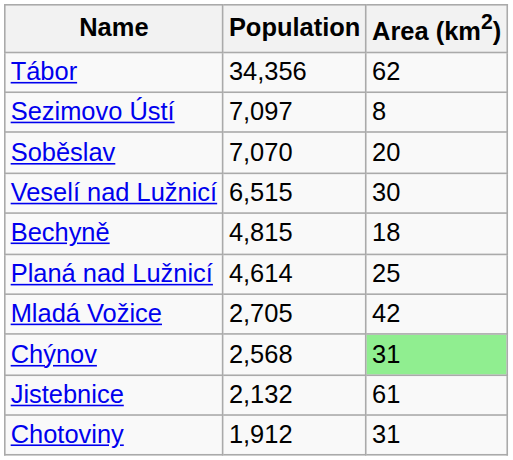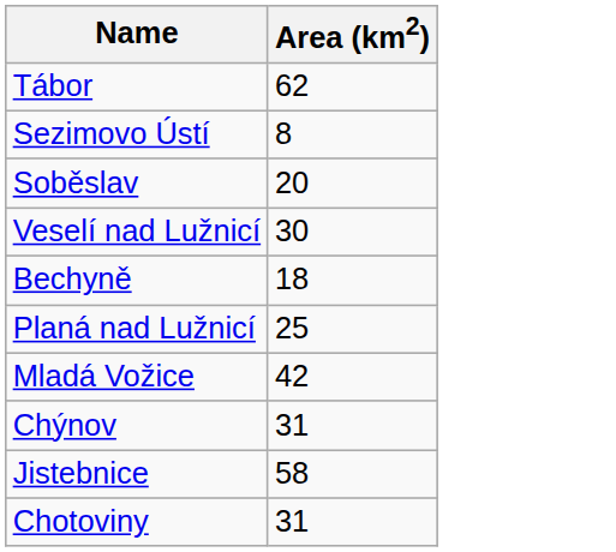 <table class="wikitable sortable">
 <tr>
 <th>Name</th>
-<th>Population</th>
 <th>Area (km<sup>2</sup>)</th>
 </tr>
 <tr>
 <td><a href='#'>Tábor</a></td>
-<td>34,356</td>
 <td>62</td>
 </tr>
 <tr>
 <td><a href='#'>Sezimovo Ústí</a></td>
-<td>7,097</td>
 <td>8</td>
 </tr>
 <tr>
 <td><a href='#'>Soběslav</a></td>
-<td>7,070</td>
 <td>20</td>
 </tr>
 <tr>
 <td><a href='#'>Veselí nad Lužnicí</a></td>
-<td>6,515</td>
 <td>30</td>
 </tr>
 <tr>
 <td><a href='#'>Bechyně</a></td>
-<td>4,815</td>
 <td>18</td>
 </tr>
 <tr>
 <td><a href='#'>Planá nad Lužnicí</a></td>
-<td>4,614</td>
 <td>25</td>
 </tr>
 <tr>
 <td><a href='#'>Mladá Vožice</a></td>
-<td>2,705</td>
 <td>42</td>
 </tr>
 <tr>
 <td><a href='#'>Chýnov</a></td>
-<td>2,568</td>
-<td style="background: lightgreen;">31</td>
+<td>31</td>
 </tr>
 <tr>
 <td><a href='#'>Jistebnice</a></td>
-<td>2,132</td>
-<td>61</td>
+<td>58</td>
 </tr>
 <tr>
 <td><a href='#'>Chotoviny</a></td>
-<td>1,912</td>
 <td>31</td>
 </tr>
 </table>
